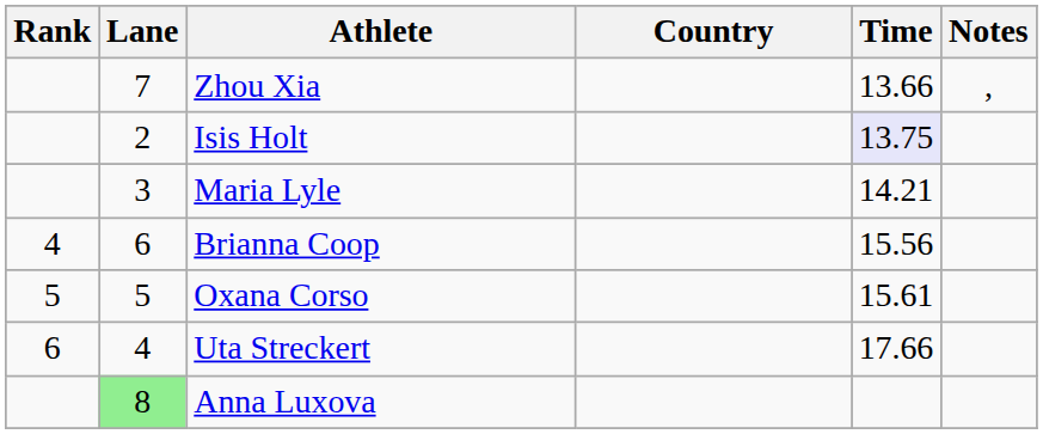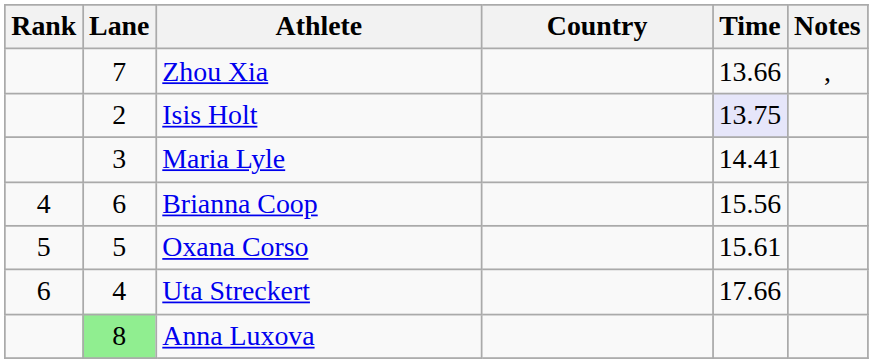 <table class="wikitable sortable" style="text-align:center">
 <tr>
 <th>Rank</th>
 <th>Lane</th>
 <th style="width:180px">Athlete</th>
 <th style="width:125px">Country</th>
 <th>Time</th>
 <th>Notes</th>
 </tr>
 <tr>
 <td></td>
 <td>7</td>
 <td style="text-align:left;"><a href='#'>Zhou Xia</a></td>
 <td style="text-align:left;"></td>
 <td>13.66</td>
 <td>, </td>
 </tr>
 <tr>
 <td></td>
 <td>2</td>
 <td style="text-align:left;"><a href='#'>Isis Holt</a></td>
 <td style="text-align:left;"></td>
 <td style="background: lavender;">13.75</td>
 <td></td>
 </tr>
 <tr>
 <td></td>
 <td>3</td>
 <td style="text-align:left;"><a href='#'>Maria Lyle</a></td>
 <td style="text-align:left;"></td>
-<td>14.21</td>
+<td>14.41</td>
 <td></td>
 </tr>
 <tr>
 <td>4</td>
 <td>6</td>
 <td style="text-align:left;"><a href='#'>Brianna Coop</a></td>
 <td style="text-align:left;"></td>
 <td>15.56</td>
 <td></td>
 </tr>
 <tr>
 <td>5</td>
 <td>5</td>
 <td style="text-align:left;"><a href='#'>Oxana Corso</a></td>
 <td style="text-align:left;"></td>
 <td>15.61</td>
 <td></td>
 </tr>
 <tr>
 <td>6</td>
 <td>4</td>
 <td style="text-align:left;"><a href='#'>Uta Streckert</a></td>
 <td style="text-align:left;"></td>
 <td>17.66</td>
 <td></td>
 </tr>
 <tr>
 <td></td>
 <td style="background: lightgreen;">8</td>
 <td style="text-align:left;"><a href='#'>Anna Luxova</a></td>
 <td style="text-align:left;"></td>
 <td></td>
 <td></td>
 </tr>
 </table>
